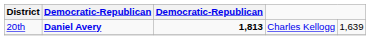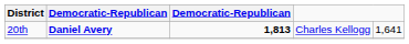 <table class=wikitable>
 <tr bgcolor=lightgrey>
 <th>District</th>
 <th><a href='#'>Democratic-Republican</a></th>
 <th><a href='#'>Democratic-Republican</a></th>
 </tr>
 <tr>
 <td><a href='#'>20th</a></td>
 <td><strong><a href='#'>Daniel Avery</a></strong></td>
 <td align="right"><strong>1,813</strong></td>
 <td><a href='#'>Charles Kellogg</a></td>
-<td align="right">1,639</td>
+<td align="right">1,641</td>
 </tr>
 <tr>
 </tr>
 </table>
